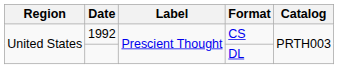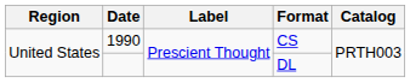 <table class="wikitable">
 <tr>
 <th>Region</th>
 <th>Date</th>
 <th>Label</th>
 <th>Format</th>
 <th>Catalog</th>
 </tr>
 <tr>
 <td rowspan="2">United States</td>
-<td>1992</td>
+<td>1990</td>
 <td rowspan="2"><a href='#'>Prescient Thought</a></td>
 <td><a href='#'>CS</a></td>
 <td rowspan="2">PRTH003</td>
 </tr>
 <tr>
 <td></td>
 <td><a href='#'>DL</a></td>
 </tr>
 </table>
